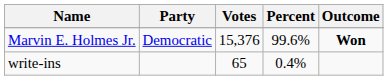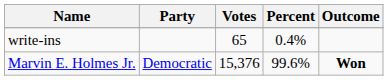 <table class=wikitable style="text-align:center">
 <tr>
 <th>Name</th>
 <th>Party</th>
 <th>Votes</th>
 <th>Percent</th>
 <th>Outcome</th>
 </tr>
 <tr>
 </tr>
 <tr>
+<td align=left>write-ins</td>
+<td></td>
+<td>65</td>
+<td>0.4%</td>
+<td></td>
+</tr>
+<tr>
 <td align=left><a href='#'>Marvin E. Holmes Jr.</a></td>
 <td><a href='#'>Democratic</a></td>
 <td>15,376</td>
 <td>99.6%</td>
 <td><strong>Won</strong></td>
 </tr>
-<tr>
-<td align=left>write-ins</td>
-<td></td>
-<td>65</td>
-<td>0.4%</td>
-<td></td>
-</tr>
 </table>
